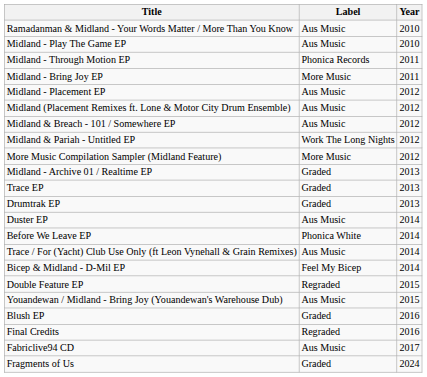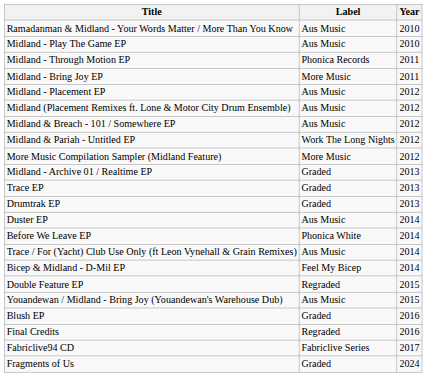 <table class="wikitable">
 <tr>
 <th>Title</th>
 <th>Label</th>
 <th>Year</th>
 </tr>
 <tr>
 <td>Ramadanman & Midland - Your Words Matter / More Than You Know</td>
 <td>Aus Music</td>
 <td>2010</td>
 </tr>
 <tr>
 <td>Midland - Play The Game EP</td>
 <td>Aus Music</td>
 <td>2010</td>
 </tr>
 <tr>
 <td>Midland - Through Motion EP</td>
 <td>Phonica Records</td>
 <td>2011</td>
 </tr>
 <tr>
 <td>Midland - Bring Joy EP</td>
 <td>More Music</td>
 <td>2011</td>
 </tr>
 <tr>
 <td>Midland - Placement EP</td>
 <td>Aus Music</td>
 <td>2012</td>
 </tr>
 <tr>
 <td>Midland (Placement Remixes ft. Lone & Motor City Drum Ensemble)</td>
 <td>Aus Music</td>
 <td>2012</td>
 </tr>
 <tr>
 <td>Midland & Breach - 101 / Somewhere EP</td>
 <td>Aus Music</td>
 <td>2012</td>
 </tr>
 <tr>
 <td>Midland & Pariah - Untitled EP</td>
 <td>Work The Long Nights</td>
 <td>2012</td>
 </tr>
 <tr>
 <td>More Music Compilation Sampler (Midland Feature)</td>
 <td>More Music</td>
 <td>2012</td>
 </tr>
 <tr>
 <td>Midland - Archive 01 / Realtime EP</td>
 <td>Graded</td>
 <td>2013</td>
 </tr>
 <tr>
 <td>Trace EP</td>
 <td>Graded</td>
 <td>2013</td>
 </tr>
 <tr>
 <td>Drumtrak EP</td>
 <td>Graded</td>
 <td>2013</td>
 </tr>
 <tr>
 <td>Duster EP</td>
 <td>Aus Music</td>
 <td>2014</td>
 </tr>
 <tr>
 <td>Before We Leave EP</td>
 <td>Phonica White</td>
 <td>2014</td>
 </tr>
 <tr>
 <td>Trace / For (Yacht) Club Use Only (ft Leon Vynehall & Grain Remixes)</td>
 <td>Aus Music</td>
 <td>2014</td>
 </tr>
 <tr>
 <td>Bicep & Midland - D-Mil EP</td>
 <td>Feel My Bicep</td>
 <td>2014</td>
 </tr>
 <tr>
 <td>Double Feature EP</td>
 <td>Regraded</td>
 <td>2015</td>
 </tr>
 <tr>
 <td>Youandewan / Midland - Bring Joy (Youandewan's Warehouse Dub)</td>
 <td>Aus Music</td>
 <td>2015</td>
 </tr>
 <tr>
 <td>Blush EP</td>
 <td>Graded</td>
 <td>2016</td>
 </tr>
 <tr>
 <td>Final Credits</td>
 <td>Regraded</td>
 <td>2016</td>
 </tr>
 <tr>
 <td>Fabriclive94 CD</td>
-<td>Aus Music</td>
+<td>Fabriclive Series</td>
 <td>2017</td>
 </tr>
 <tr>
 <td>Fragments of Us</td>
 <td>Graded</td>
 <td>2024</td>
 </tr>
 </table>
